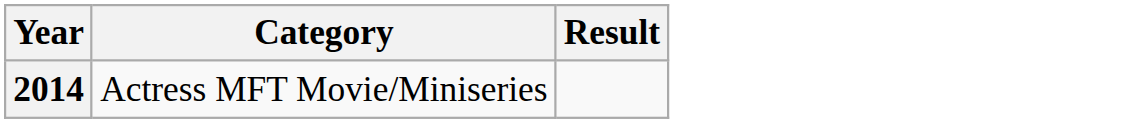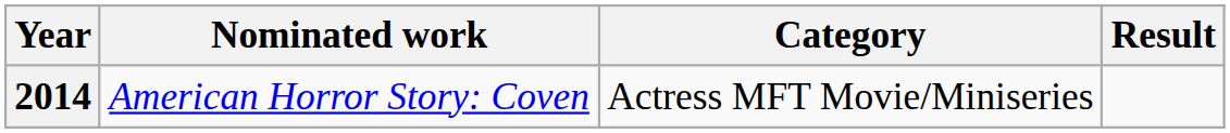 <table class="wikitable plainrowheaders">
 <tr>
 <th scope="col">Year</th>
+<th scope="col">Nominated work</th>
 <th scope="col">Category</th>
 <th scope="col">Result</th>
 </tr>
 <tr>
 <th scope="row" style="text-align:center;">2014</th>
+<td><em><a href='#'>American Horror Story: Coven</a></em><br></td>
 <td>Actress MFT Movie/Miniseries</td>
 <td></td>
 </tr>
 </table>
